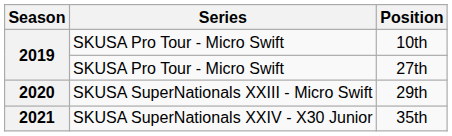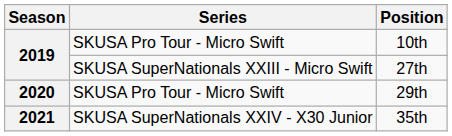 <table class="wikitable" style="font-size: 85%; text-align:center">
 <tr>
 <th>Season</th>
 <th>Series</th>
 <th>Position</th>
 </tr>
 <tr>
 <th rowspan=2>2019</th>
 <td align="left">SKUSA Pro Tour - Micro Swift</td>
 <td>10th</td>
 </tr>
 <tr>
-<td align="left">SKUSA Pro Tour - Micro Swift</td>
+<td align="left">SKUSA SuperNationals XXIII - Micro Swift</td>
 <td>27th</td>
 </tr>
 <tr>
 <th>2020</th>
-<td align="left">SKUSA SuperNationals XXIII - Micro Swift</td>
+<td align="left">SKUSA Pro Tour - Micro Swift</td>
 <td>29th</td>
 </tr>
 <tr>
 <th>2021</th>
 <td align="left">SKUSA SuperNationals XXIV - X30 Junior</td>
 <td>35th</td>
 </tr>
 </table>
